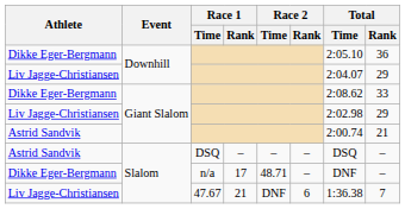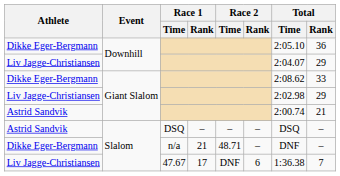 <table class="wikitable" style="font-size:90%">
 <tr>
 <th rowspan="2">Athlete</th>
 <th rowspan="2">Event</th>
 <th colspan="2">Race 1</th>
 <th colspan="2">Race 2</th>
 <th colspan="2">Total</th>
 </tr>
 <tr>
 <th>Time</th>
 <th>Rank</th>
 <th>Time</th>
 <th>Rank</th>
 <th>Time</th>
 <th>Rank</th>
 </tr>
 <tr>
 <td><a href='#'>Dikke Eger-Bergmann</a></td>
 <td rowspan="2">Downhill</td>
 <td colspan="4" bgcolor="wheat"></td>
 <td align="center">2:05.10</td>
 <td align="center">36</td>
 </tr>
 <tr>
 <td><a href='#'>Liv Jagge-Christiansen</a></td>
 <td colspan="4" bgcolor="wheat"></td>
 <td align="center">2:04.07</td>
 <td align="center">29</td>
 </tr>
 <tr>
 <td><a href='#'>Dikke Eger-Bergmann</a></td>
 <td rowspan="3">Giant Slalom</td>
 <td colspan="4" bgcolor="wheat"></td>
 <td align="center">2:08.62</td>
 <td align="center">33</td>
 </tr>
 <tr>
 <td><a href='#'>Liv Jagge-Christiansen</a></td>
 <td colspan="4" bgcolor="wheat"></td>
 <td align="center">2:02.98</td>
 <td align="center">29</td>
 </tr>
 <tr>
 <td><a href='#'>Astrid Sandvik</a></td>
 <td colspan="4" bgcolor="wheat"></td>
 <td align="center">2:00.74</td>
 <td align="center">21</td>
 </tr>
 <tr>
 <td><a href='#'>Astrid Sandvik</a></td>
 <td rowspan="3">Slalom</td>
 <td align="center">DSQ</td>
 <td align="center">–</td>
 <td align="center">–</td>
 <td align="center">–</td>
 <td align="center">DSQ</td>
 <td align="center">–</td>
 </tr>
 <tr>
 <td><a href='#'>Dikke Eger-Bergmann</a></td>
 <td align="center">n/a</td>
-<td align="center">17</td>
+<td align="center">21</td>
 <td align="center">48.71</td>
 <td align="center">–</td>
 <td align="center">DNF</td>
 <td align="center">–</td>
 </tr>
 <tr>
 <td><a href='#'>Liv Jagge-Christiansen</a></td>
 <td align="center">47.67</td>
-<td align="center">21</td>
+<td align="center">17</td>
 <td align="center">DNF</td>
 <td align="center">6</td>
 <td align="center">1:36.38</td>
 <td align="center">7</td>
 </tr>
 </table>
